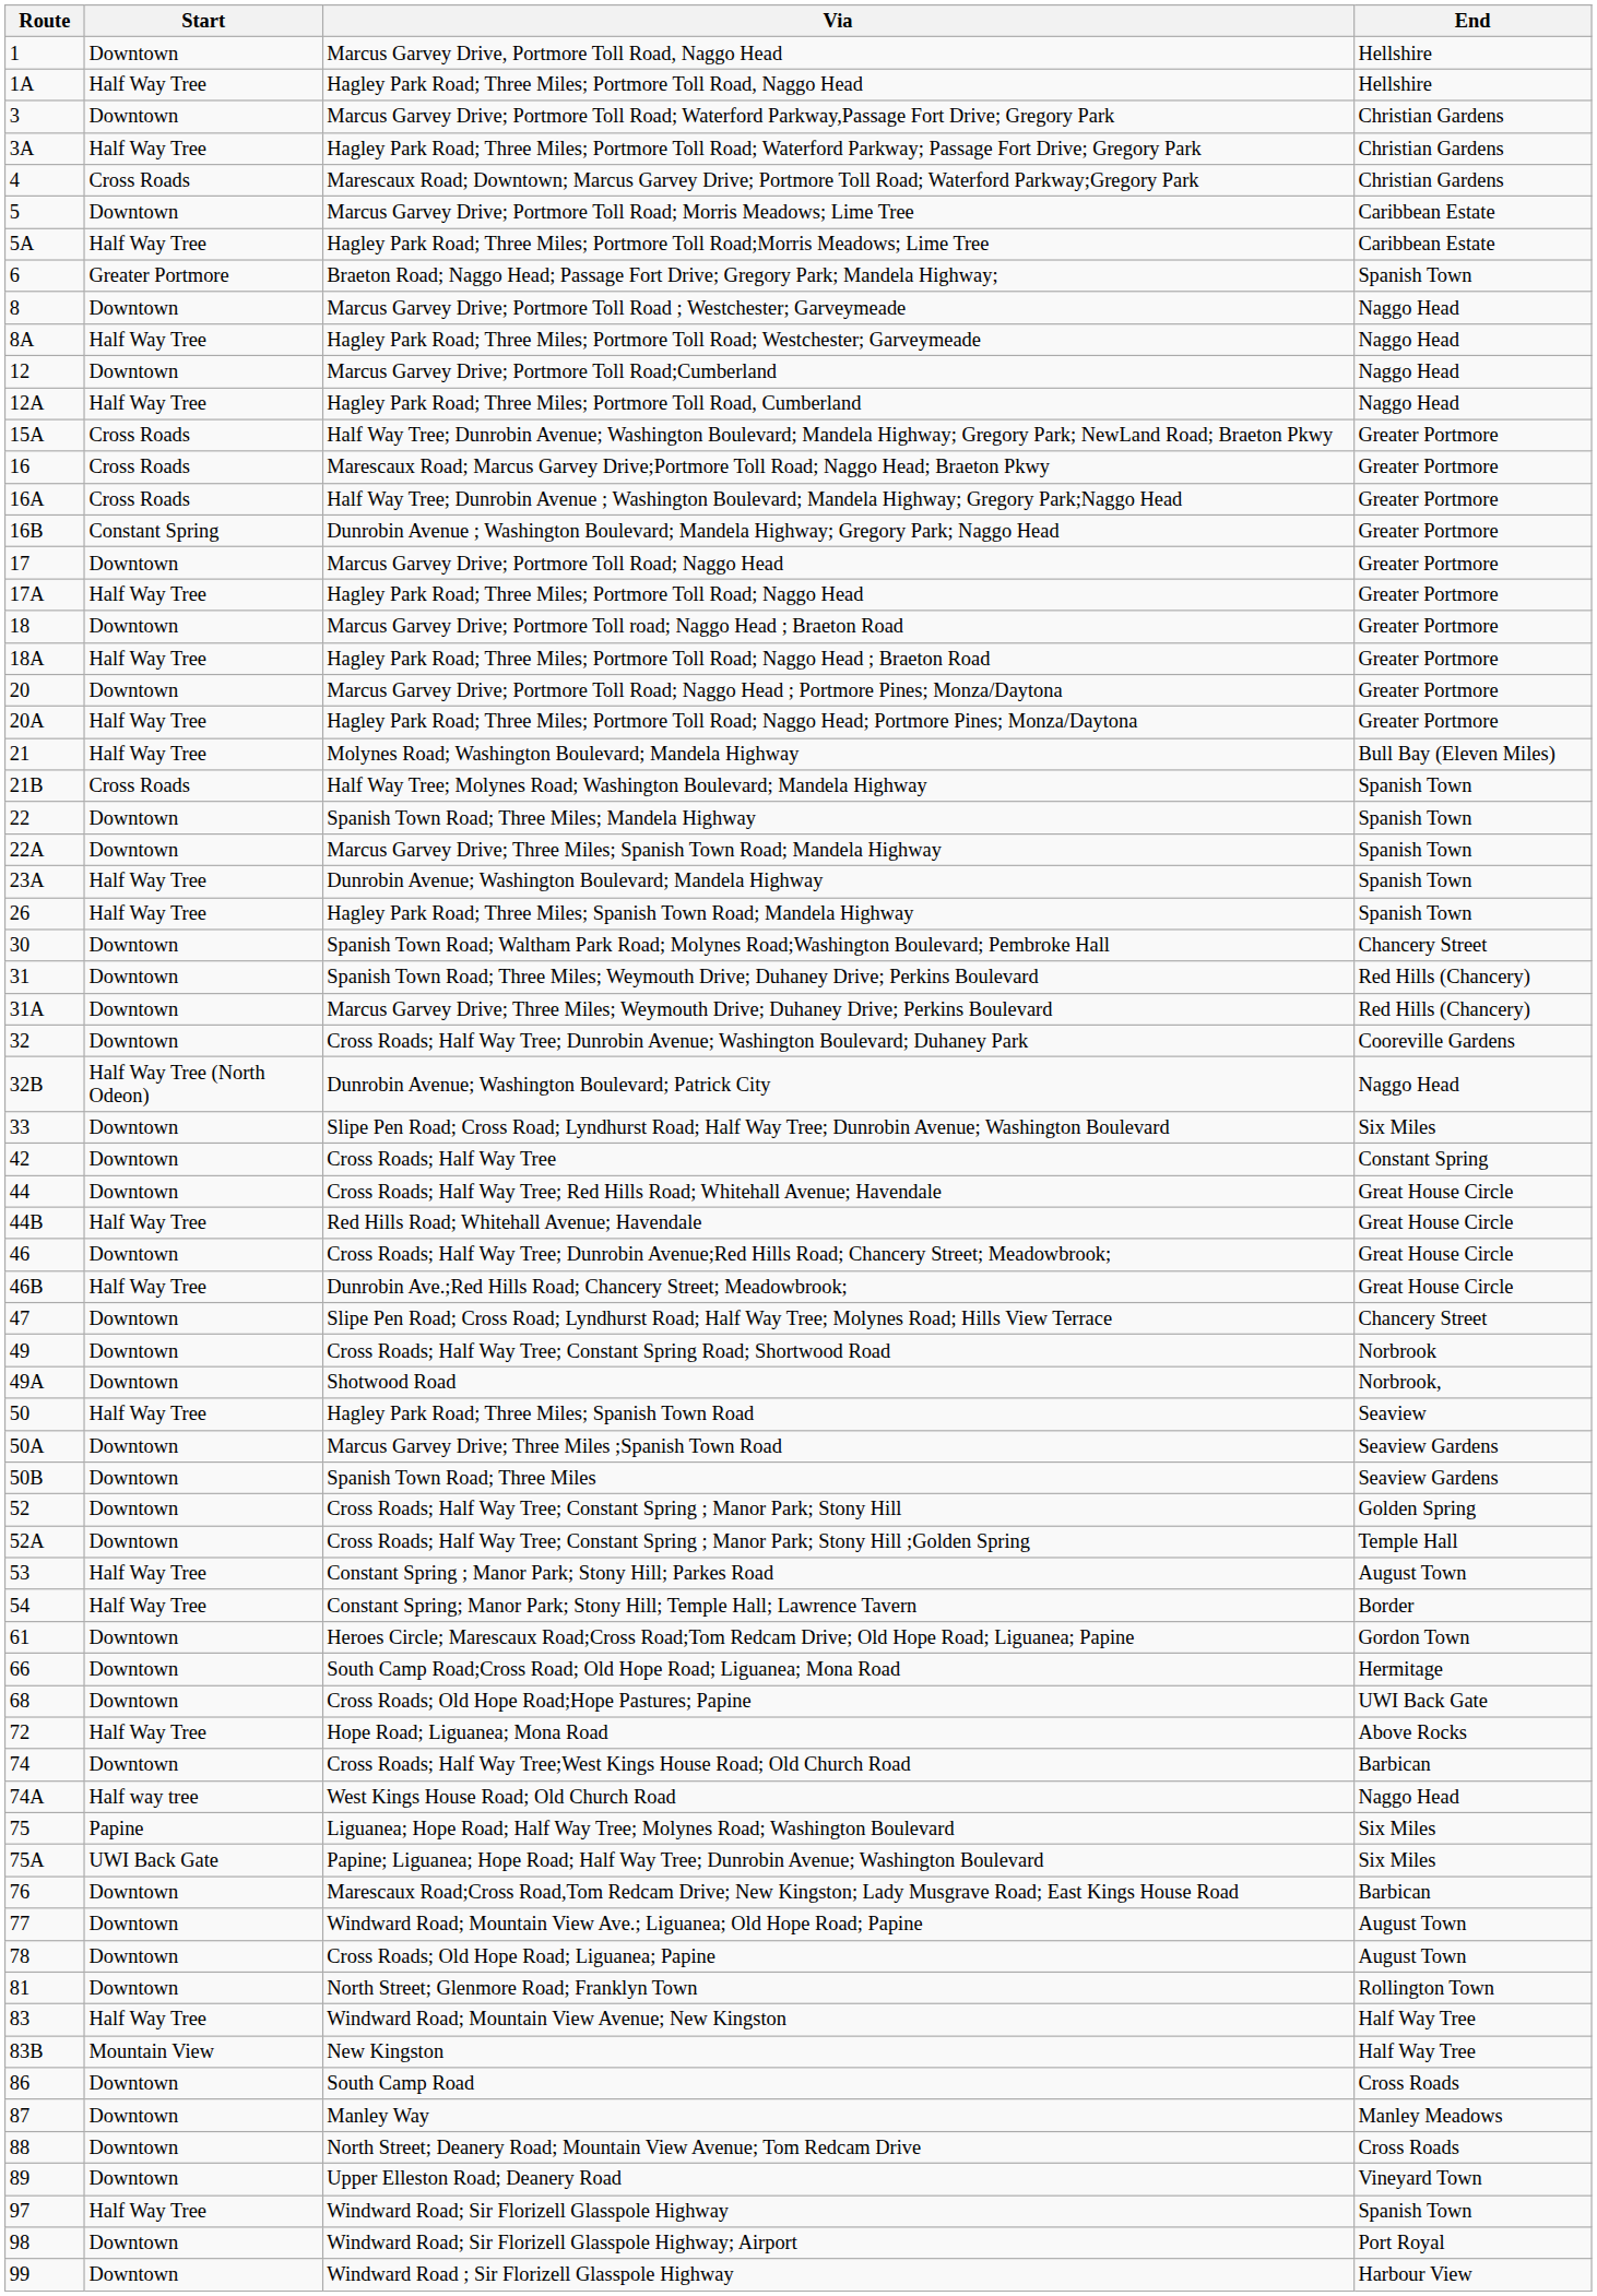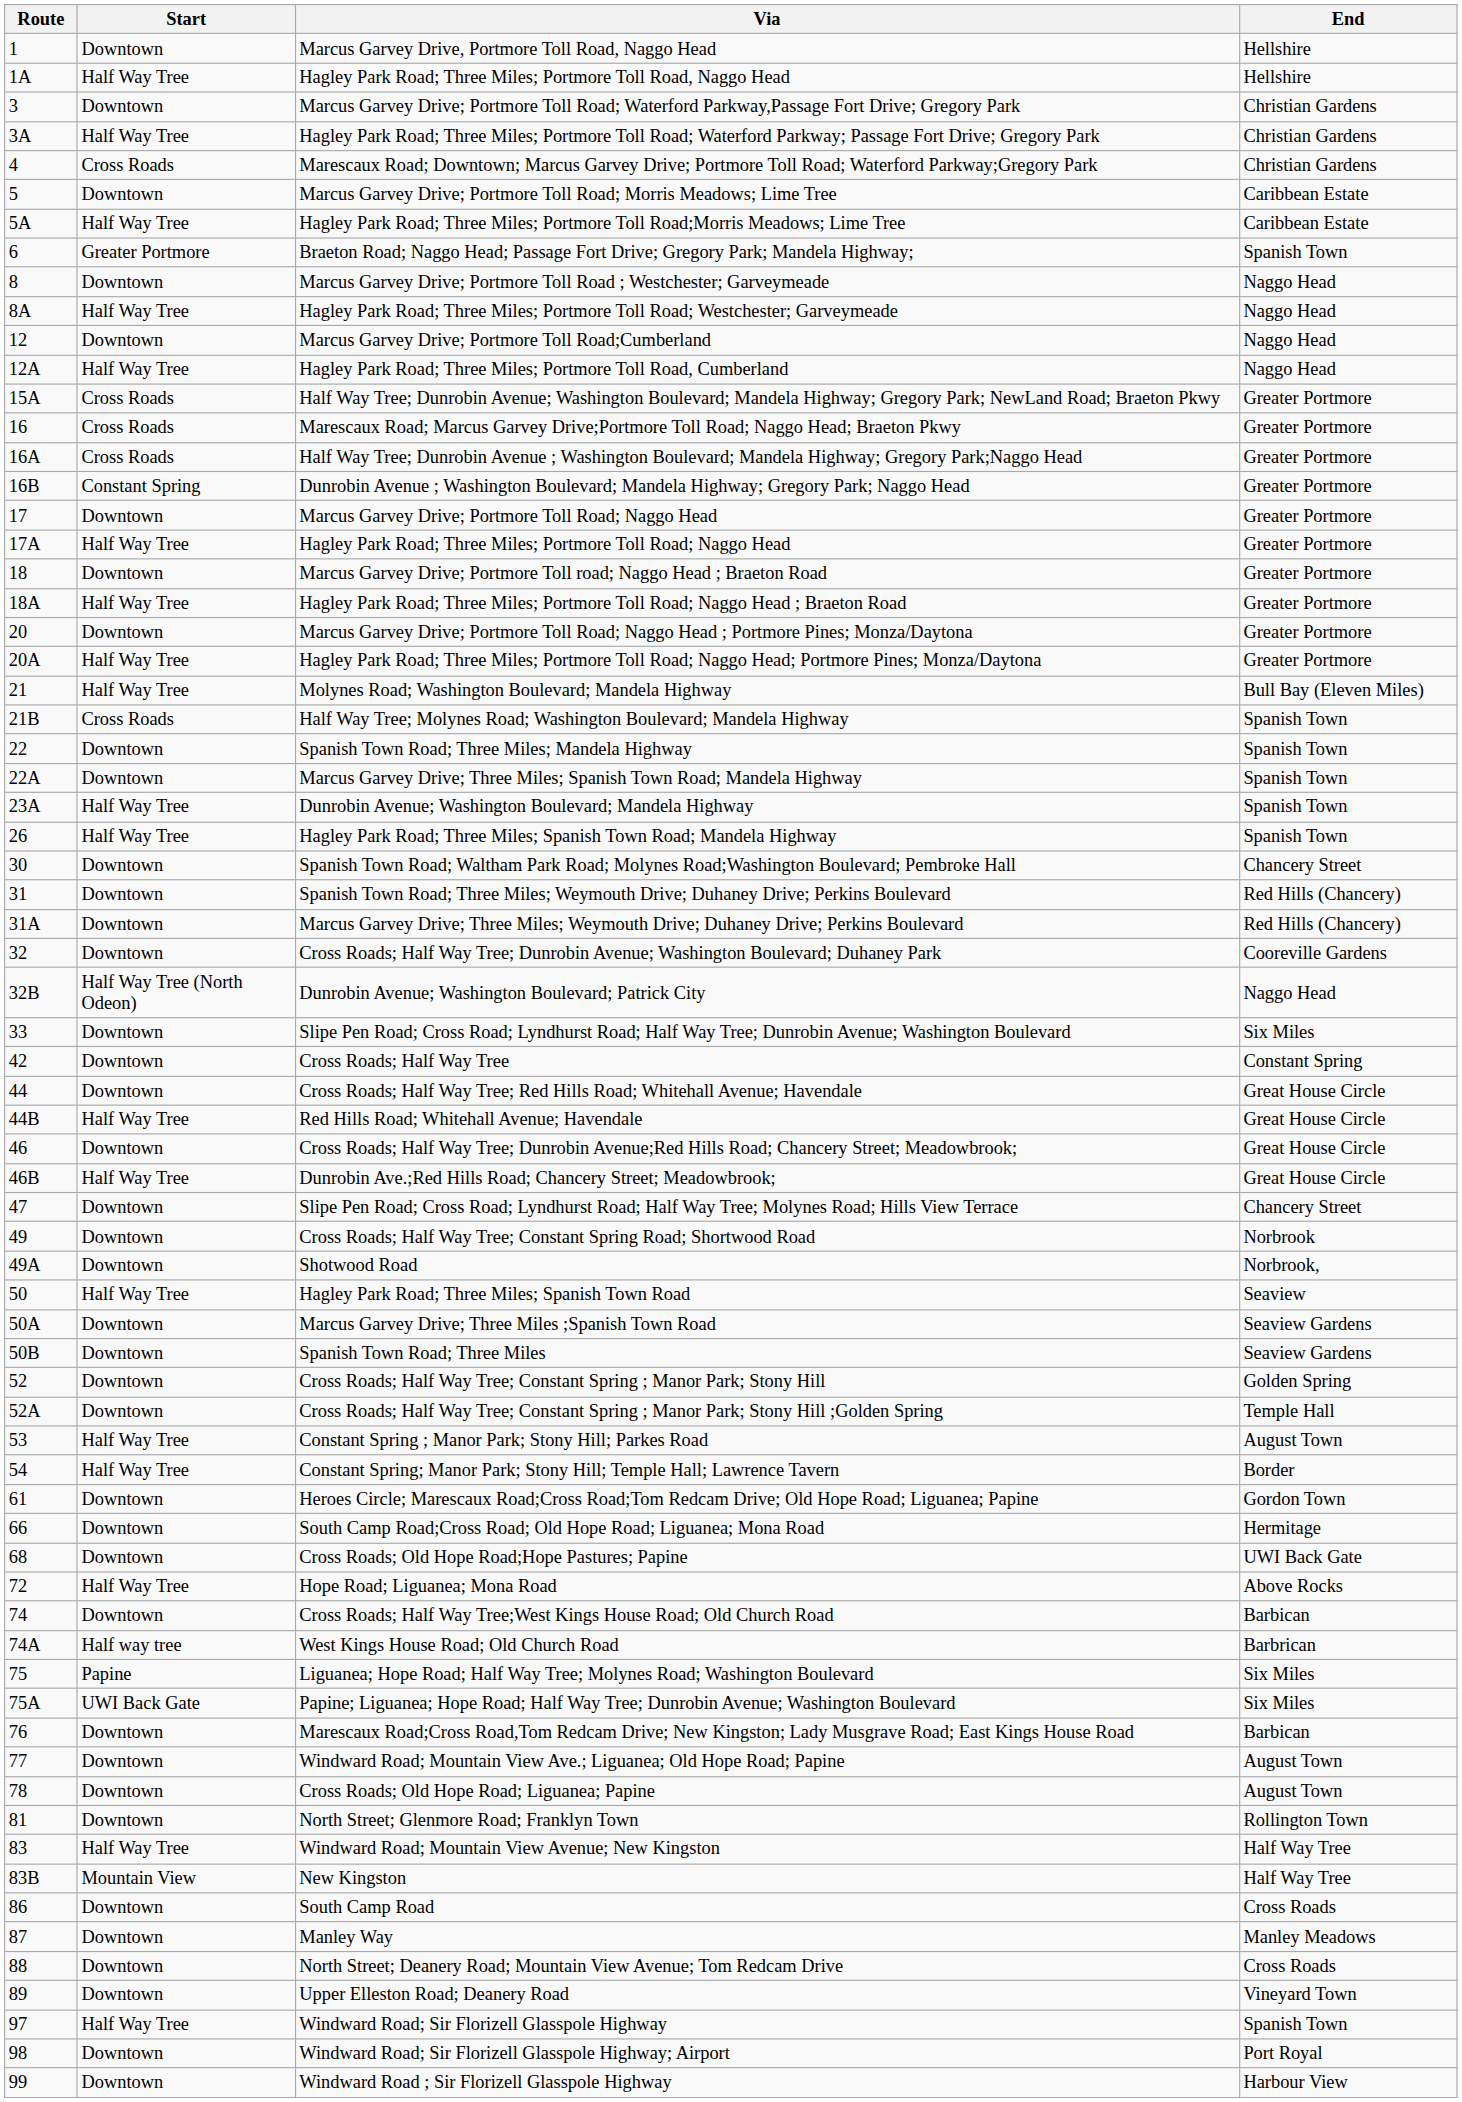 <table class="wikitable sortable"  style="width:100%;">
 <tr>
 <th style="width:5%;">Route</th>
 <th style="width:15%;">Start</th>
 <th style="width:65%;">Via</th>
 <th style="width:15%;">End</th>
 </tr>
 <tr>
 <td>1</td>
 <td>Downtown</td>
 <td>Marcus Garvey Drive, Portmore Toll Road, Naggo Head</td>
 <td>Hellshire</td>
 </tr>
 <tr>
 <td>1A</td>
 <td>Half Way Tree</td>
 <td>Hagley Park Road; Three Miles; Portmore Toll Road, Naggo Head</td>
 <td>Hellshire</td>
 </tr>
 <tr>
 <td>3</td>
 <td>Downtown</td>
 <td>Marcus Garvey Drive; Portmore Toll Road; Waterford Parkway,Passage Fort Drive; Gregory Park</td>
 <td>Christian Gardens</td>
 </tr>
 <tr>
 <td>3A</td>
 <td>Half Way Tree</td>
 <td>Hagley Park Road; Three Miles; Portmore Toll Road; Waterford Parkway; Passage Fort Drive; Gregory Park</td>
 <td>Christian Gardens</td>
 </tr>
 <tr>
 <td>4</td>
 <td>Cross Roads</td>
 <td>Marescaux Road; Downtown; Marcus Garvey Drive; Portmore Toll Road; Waterford Parkway;Gregory Park</td>
 <td>Christian Gardens</td>
 </tr>
 <tr>
 <td>5</td>
 <td>Downtown</td>
 <td>Marcus Garvey Drive; Portmore Toll Road; Morris Meadows; Lime Tree</td>
 <td>Caribbean Estate</td>
 </tr>
 <tr>
 <td>5A</td>
 <td>Half Way Tree</td>
 <td>Hagley Park Road; Three Miles; Portmore Toll Road;Morris Meadows; Lime Tree</td>
 <td>Caribbean Estate</td>
 </tr>
 <tr>
 <td>6</td>
 <td>Greater Portmore</td>
 <td>Braeton Road; Naggo Head; Passage Fort Drive; Gregory Park; Mandela Highway;</td>
 <td>Spanish Town</td>
 </tr>
 <tr>
 <td>8</td>
 <td>Downtown</td>
 <td>Marcus Garvey Drive; Portmore Toll Road ; Westchester; Garveymeade</td>
 <td>Naggo Head</td>
 </tr>
 <tr>
 <td>8A</td>
 <td>Half Way Tree</td>
 <td>Hagley Park Road; Three Miles; Portmore Toll Road; Westchester; Garveymeade</td>
 <td>Naggo Head</td>
 </tr>
 <tr>
 <td>12</td>
 <td>Downtown</td>
 <td>Marcus Garvey Drive; Portmore Toll Road;Cumberland</td>
 <td>Naggo Head</td>
 </tr>
 <tr>
 <td>12A</td>
 <td>Half Way Tree</td>
 <td>Hagley Park Road; Three Miles; Portmore Toll Road, Cumberland</td>
 <td>Naggo Head</td>
 </tr>
 <tr>
 <td>15A</td>
 <td>Cross Roads</td>
 <td>Half Way Tree; Dunrobin Avenue; Washington Boulevard; Mandela Highway; Gregory Park; NewLand Road; Braeton Pkwy</td>
 <td>Greater Portmore</td>
 </tr>
 <tr>
 <td>16</td>
 <td>Cross Roads</td>
 <td>Marescaux Road; Marcus Garvey Drive;Portmore Toll Road; Naggo Head; Braeton Pkwy</td>
 <td>Greater Portmore</td>
 </tr>
 <tr>
 <td>16A</td>
 <td>Cross Roads</td>
 <td>Half Way Tree; Dunrobin Avenue ; Washington Boulevard; Mandela Highway; Gregory Park;Naggo Head</td>
 <td>Greater Portmore</td>
 </tr>
 <tr>
 <td>16B</td>
 <td>Constant Spring</td>
 <td>Dunrobin Avenue ; Washington Boulevard; Mandela Highway; Gregory Park; Naggo Head</td>
 <td>Greater Portmore</td>
 </tr>
 <tr>
 <td>17</td>
 <td>Downtown</td>
 <td>Marcus Garvey Drive; Portmore Toll Road; Naggo Head</td>
 <td>Greater Portmore</td>
 </tr>
 <tr>
 <td>17A</td>
 <td>Half Way Tree</td>
 <td>Hagley Park Road; Three Miles; Portmore Toll Road; Naggo Head</td>
 <td>Greater Portmore</td>
 </tr>
 <tr>
 <td>18</td>
 <td>Downtown</td>
 <td>Marcus Garvey Drive; Portmore Toll road; Naggo Head ; Braeton Road</td>
 <td>Greater Portmore</td>
 </tr>
 <tr>
 <td>18A</td>
 <td>Half Way Tree</td>
 <td>Hagley Park Road; Three Miles; Portmore Toll Road; Naggo Head ; Braeton Road</td>
 <td>Greater Portmore</td>
 </tr>
 <tr>
 <td>20</td>
 <td>Downtown</td>
 <td>Marcus Garvey Drive; Portmore Toll Road; Naggo Head ; Portmore Pines;  Monza/Daytona</td>
 <td>Greater Portmore</td>
 </tr>
 <tr>
 <td>20A</td>
 <td>Half Way Tree</td>
 <td>Hagley Park Road; Three Miles; Portmore Toll Road; Naggo Head; Portmore Pines; Monza/Daytona</td>
 <td>Greater Portmore</td>
 </tr>
 <tr>
 <td>21</td>
 <td>Half Way Tree</td>
 <td>Molynes Road; Washington Boulevard; Mandela Highway</td>
 <td>Bull Bay (Eleven Miles)</td>
 </tr>
 <tr>
 <td>21B</td>
 <td>Cross Roads</td>
 <td>Half Way Tree; Molynes Road; Washington Boulevard; Mandela Highway</td>
 <td>Spanish Town</td>
 </tr>
 <tr>
 <td>22</td>
 <td>Downtown</td>
 <td>Spanish Town Road; Three Miles; Mandela Highway</td>
 <td>Spanish Town</td>
 </tr>
 <tr>
 <td>22A</td>
 <td>Downtown</td>
 <td>Marcus Garvey Drive; Three Miles; Spanish Town Road; Mandela Highway</td>
 <td>Spanish Town</td>
 </tr>
 <tr>
 <td>23A</td>
 <td>Half Way Tree</td>
 <td>Dunrobin Avenue; Washington Boulevard; Mandela Highway</td>
 <td>Spanish Town</td>
 </tr>
 <tr>
 <td>26</td>
 <td>Half Way Tree</td>
 <td>Hagley Park Road; Three Miles; Spanish Town Road; Mandela Highway</td>
 <td>Spanish Town</td>
 </tr>
 <tr>
 <td>30</td>
 <td>Downtown</td>
 <td>Spanish Town Road; Waltham Park Road; Molynes Road;Washington Boulevard; Pembroke Hall</td>
 <td>Chancery Street</td>
 </tr>
 <tr>
 <td>31</td>
 <td>Downtown</td>
 <td>Spanish Town Road; Three Miles; Weymouth Drive; Duhaney Drive; Perkins Boulevard</td>
 <td>Red Hills (Chancery)</td>
 </tr>
 <tr>
 <td>31A</td>
 <td>Downtown</td>
 <td>Marcus Garvey Drive; Three Miles; Weymouth Drive; Duhaney Drive; Perkins Boulevard</td>
 <td>Red Hills (Chancery)</td>
 </tr>
 <tr>
 <td>32</td>
 <td>Downtown</td>
 <td>Cross Roads; Half Way Tree; Dunrobin Avenue; Washington Boulevard; Duhaney Park</td>
 <td>Cooreville Gardens</td>
 </tr>
 <tr>
 <td>32B</td>
 <td>Half Way Tree (North Odeon)</td>
 <td>Dunrobin Avenue; Washington Boulevard; Patrick City</td>
 <td>Naggo Head</td>
 </tr>
 <tr>
 <td>33</td>
 <td>Downtown</td>
 <td>Slipe Pen Road; Cross Road; Lyndhurst Road; Half Way Tree; Dunrobin Avenue; Washington Boulevard</td>
 <td>Six Miles</td>
 </tr>
 <tr>
 <td>42</td>
 <td>Downtown</td>
 <td>Cross Roads; Half Way Tree</td>
 <td>Constant Spring</td>
 </tr>
 <tr>
 <td>44</td>
 <td>Downtown</td>
 <td>Cross Roads; Half Way Tree; Red Hills Road; Whitehall Avenue; Havendale</td>
 <td>Great House Circle</td>
 </tr>
 <tr>
 <td>44B</td>
 <td>Half Way Tree</td>
 <td>Red Hills Road; Whitehall Avenue; Havendale</td>
 <td>Great House Circle</td>
 </tr>
 <tr>
 <td>46</td>
 <td>Downtown</td>
 <td>Cross Roads; Half Way Tree; Dunrobin Avenue;Red Hills Road; Chancery Street; Meadowbrook;</td>
 <td>Great House Circle</td>
 </tr>
 <tr>
 <td>46B</td>
 <td>Half Way Tree</td>
 <td>Dunrobin Ave.;Red Hills Road; Chancery Street; Meadowbrook;</td>
 <td>Great House Circle</td>
 </tr>
 <tr>
 <td>47</td>
 <td>Downtown</td>
 <td>Slipe Pen Road; Cross Road; Lyndhurst Road; Half Way Tree; Molynes Road; Hills View Terrace</td>
 <td>Chancery Street</td>
 </tr>
 <tr>
 <td>49</td>
 <td>Downtown</td>
 <td>Cross Roads; Half Way Tree; Constant Spring Road; Shortwood Road</td>
 <td>Norbrook</td>
 </tr>
 <tr>
 <td>49A</td>
 <td>Downtown</td>
 <td>Shotwood Road</td>
 <td>Norbrook,</td>
 </tr>
 <tr>
 <td>50</td>
 <td>Half Way Tree</td>
 <td>Hagley Park Road; Three Miles; Spanish Town Road</td>
 <td>Seaview</td>
 </tr>
 <tr>
 <td>50A</td>
 <td>Downtown</td>
 <td>Marcus Garvey Drive; Three Miles ;Spanish Town Road</td>
 <td>Seaview Gardens</td>
 </tr>
 <tr>
 <td>50B</td>
 <td>Downtown</td>
 <td>Spanish Town Road; Three Miles</td>
 <td>Seaview Gardens</td>
 </tr>
 <tr>
 <td>52</td>
 <td>Downtown</td>
 <td>Cross Roads; Half Way Tree; Constant Spring ; Manor Park; Stony Hill</td>
 <td>Golden Spring</td>
 </tr>
 <tr>
 <td>52A</td>
 <td>Downtown</td>
 <td>Cross Roads; Half Way Tree; Constant Spring ; Manor Park; Stony Hill ;Golden Spring</td>
 <td>Temple Hall</td>
 </tr>
 <tr>
 <td>53</td>
 <td>Half Way Tree</td>
 <td>Constant Spring ; Manor Park; Stony Hill; Parkes Road</td>
 <td>August Town</td>
 </tr>
 <tr>
 <td>54</td>
 <td>Half Way Tree</td>
 <td>Constant Spring; Manor Park; Stony Hill; Temple Hall; Lawrence Tavern</td>
 <td>Border</td>
 </tr>
 <tr>
 <td>61</td>
 <td>Downtown</td>
 <td>Heroes Circle; Marescaux Road;Cross Road;Tom Redcam Drive; Old Hope Road; Liguanea; Papine</td>
 <td>Gordon Town</td>
 </tr>
 <tr>
 <td>66</td>
 <td>Downtown</td>
 <td>South Camp Road;Cross Road; Old Hope Road; Liguanea; Mona Road</td>
 <td>Hermitage</td>
 </tr>
 <tr>
 <td>68</td>
 <td>Downtown</td>
 <td>Cross Roads; Old Hope Road;Hope Pastures; Papine</td>
 <td>UWI Back Gate</td>
 </tr>
 <tr>
 <td>72</td>
 <td>Half Way Tree</td>
 <td>Hope Road; Liguanea; Mona Road</td>
 <td>Above Rocks</td>
 </tr>
 <tr>
 <td>74</td>
 <td>Downtown</td>
 <td>Cross Roads; Half Way Tree;West Kings House Road; Old Church Road</td>
 <td>Barbican</td>
 </tr>
 <tr>
 <td>74A</td>
 <td>Half way tree</td>
 <td>West Kings House Road; Old Church Road</td>
-<td>Naggo Head</td>
+<td>Barbrican</td>
 </tr>
 <tr>
 <td>75</td>
 <td>Papine</td>
 <td>Liguanea; Hope Road; Half Way Tree; Molynes Road; Washington Boulevard</td>
 <td>Six Miles</td>
 </tr>
 <tr>
 <td>75A</td>
 <td>UWI Back Gate</td>
 <td>Papine; Liguanea; Hope Road; Half Way Tree; Dunrobin Avenue; Washington Boulevard</td>
 <td>Six Miles</td>
 </tr>
 <tr>
 <td>76</td>
 <td>Downtown</td>
 <td>Marescaux Road;Cross Road,Tom Redcam Drive; New Kingston; Lady Musgrave Road; East Kings House Road</td>
 <td>Barbican</td>
 </tr>
 <tr>
 <td>77</td>
 <td>Downtown</td>
 <td>Windward Road; Mountain View Ave.; Liguanea; Old Hope Road; Papine</td>
 <td>August Town</td>
 </tr>
 <tr>
 <td>78</td>
 <td>Downtown</td>
 <td>Cross Roads; Old Hope Road; Liguanea; Papine</td>
 <td>August Town</td>
 </tr>
 <tr>
 <td>81</td>
 <td>Downtown</td>
 <td>North Street; Glenmore Road; Franklyn Town</td>
 <td>Rollington Town</td>
 </tr>
 <tr>
 <td>83</td>
 <td>Half Way Tree</td>
 <td>Windward Road; Mountain View Avenue; New Kingston</td>
 <td>Half Way Tree</td>
 </tr>
 <tr>
 <td>83B</td>
 <td>Mountain View</td>
 <td>New Kingston</td>
 <td>Half Way Tree</td>
 </tr>
 <tr>
 <td>86</td>
 <td>Downtown</td>
 <td>South Camp Road</td>
 <td>Cross Roads</td>
 </tr>
 <tr>
 <td>87</td>
 <td>Downtown</td>
 <td>Manley Way</td>
 <td>Manley Meadows</td>
 </tr>
 <tr>
 <td>88</td>
 <td>Downtown</td>
 <td>North Street; Deanery Road; Mountain View Avenue; Tom Redcam Drive</td>
 <td>Cross Roads</td>
 </tr>
 <tr>
 <td>89</td>
 <td>Downtown</td>
 <td>Upper Elleston Road; Deanery Road</td>
 <td>Vineyard Town</td>
 </tr>
 <tr>
 <td>97</td>
 <td>Half Way Tree</td>
 <td>Windward Road; Sir Florizell Glasspole Highway</td>
 <td>Spanish Town</td>
 </tr>
 <tr>
 <td>98</td>
 <td>Downtown</td>
 <td>Windward Road; Sir Florizell Glasspole Highway; Airport</td>
 <td>Port Royal</td>
 </tr>
 <tr>
 <td>99</td>
 <td>Downtown</td>
 <td>Windward Road ; Sir Florizell Glasspole Highway</td>
 <td>Harbour View</td>
 </tr>
 </table>
